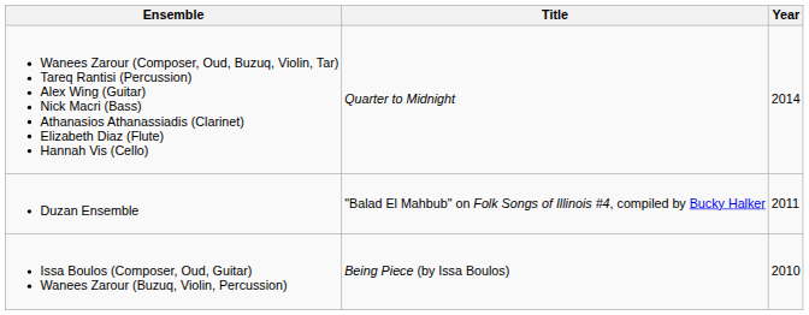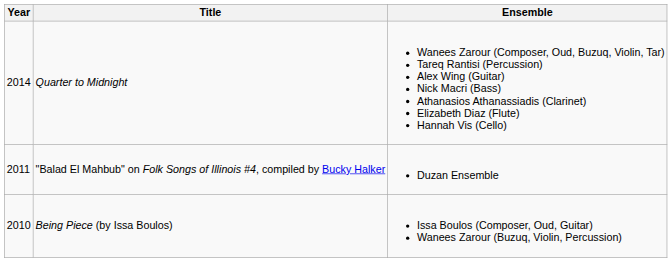 <table class="wikitable sortable">
 <tr>
+<th>Year</th>
+<th>Title</th>
 <th>Ensemble</th>
-<th>Title</th>
-<th>Year</th>
 </tr>
 <tr>
+<td>2014</td>
+<td><em>Quarter to Midnight</em></td>
 <td><br><ul><li>Wanees Zarour (Composer, Oud, Buzuq, Violin, Tar)</li><li>Tareq Rantisi (Percussion)</li><li>Alex Wing (Guitar)</li><li>Nick Macri (Bass)</li><li>Athanasios Athanassiadis (Clarinet)</li><li>Elizabeth Diaz (Flute)</li><li>Hannah Vis (Cello)</li></ul></td>
-<td><em>Quarter to Midnight</em></td>
-<td>2014</td>
 </tr>
 <tr>
+<td>2011</td>
+<td>"Balad El Mahbub" on <em>Folk Songs of Illinois #4</em>, compiled by <a href='#'>Bucky Halker</a></td>
 <td><br><ul><li>Duzan Ensemble</li></ul></td>
-<td>"Balad El Mahbub" on <em>Folk Songs of Illinois #4</em>, compiled by <a href='#'>Bucky Halker</a></td>
-<td>2011</td>
 </tr>
 <tr>
+<td>2010</td>
+<td><em>Being Piece</em> (by Issa Boulos)</td>
 <td><br><ul><li>Issa Boulos (Composer, Oud, Guitar)</li><li>Wanees Zarour (Buzuq, Violin, Percussion)</li></ul></td>
-<td><em>Being Piece</em> (by Issa Boulos)</td>
-<td>2010</td>
 </tr>
 </table>
